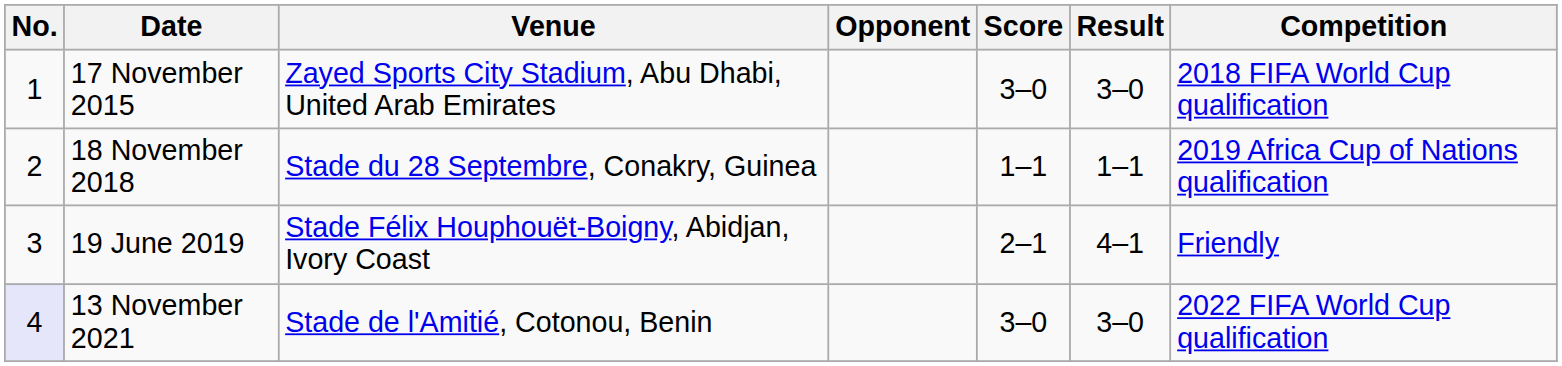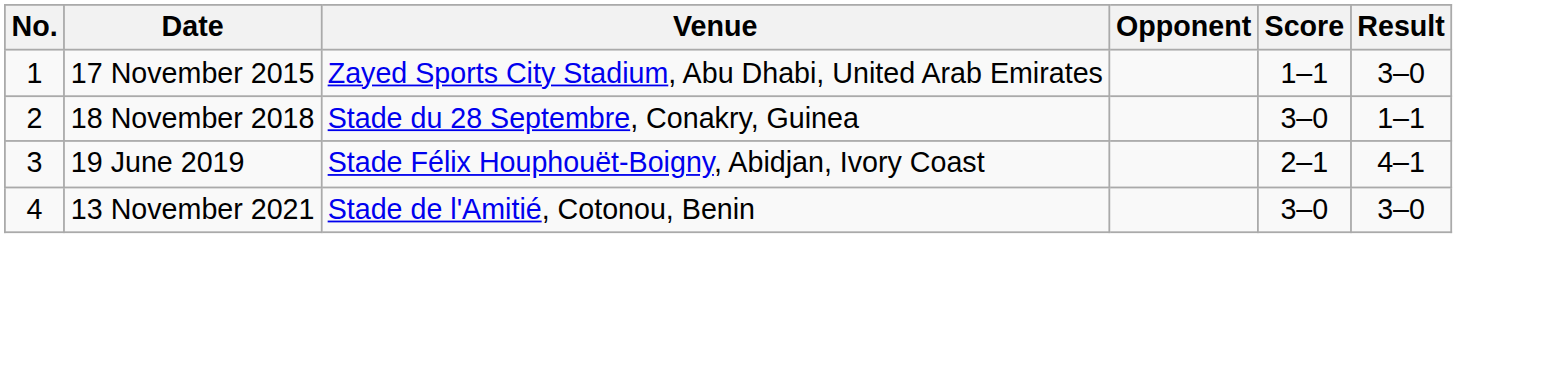 <table class="wikitable sortable">
 <tr>
 <th>No.</th>
 <th>Date</th>
 <th>Venue</th>
 <th>Opponent</th>
 <th>Score</th>
 <th>Result</th>
-<th>Competition</th>
 </tr>
 <tr>
 <td align=center>1</td>
 <td>17 November 2015</td>
 <td><a href='#'>Zayed Sports City Stadium</a>, Abu Dhabi, United Arab Emirates</td>
 <td></td>
+<td align=center>1–1</td>
 <td align=center>3–0</td>
-<td align=center>3–0</td>
-<td><a href='#'>2018 FIFA World Cup qualification</a></td>
 </tr>
 <tr>
 <td align=center>2</td>
 <td>18 November 2018</td>
 <td><a href='#'>Stade du 28 Septembre</a>, Conakry, Guinea</td>
 <td></td>
+<td align=center>3–0</td>
 <td align=center>1–1</td>
-<td align=center>1–1</td>
-<td><a href='#'>2019 Africa Cup of Nations qualification</a></td>
 </tr>
 <tr>
 <td align=center>3</td>
 <td>19 June 2019</td>
 <td><a href='#'>Stade Félix Houphouët-Boigny</a>, Abidjan, Ivory Coast</td>
 <td></td>
 <td align=center>2–1</td>
 <td align=center>4–1</td>
-<td><a href='#'>Friendly</a></td>
 </tr>
 <tr>
-<td align=center style="background: lavender;">4</td>
+<td align=center>4</td>
 <td>13 November 2021</td>
 <td><a href='#'>Stade de l'Amitié</a>, Cotonou, Benin</td>
 <td></td>
 <td align=center>3–0</td>
 <td align=center>3–0</td>
-<td><a href='#'>2022 FIFA World Cup qualification</a></td>
 </tr>
 </table>
